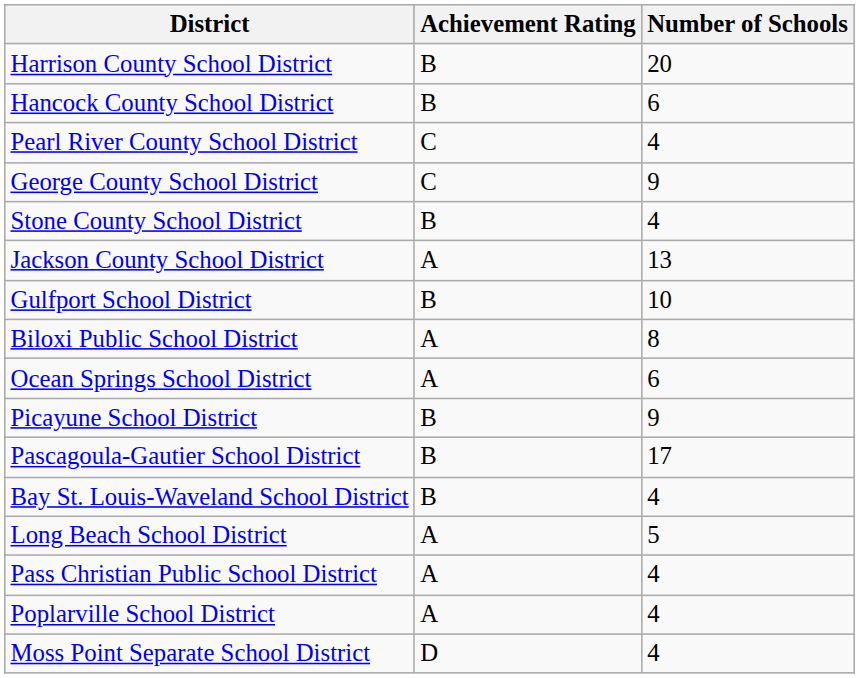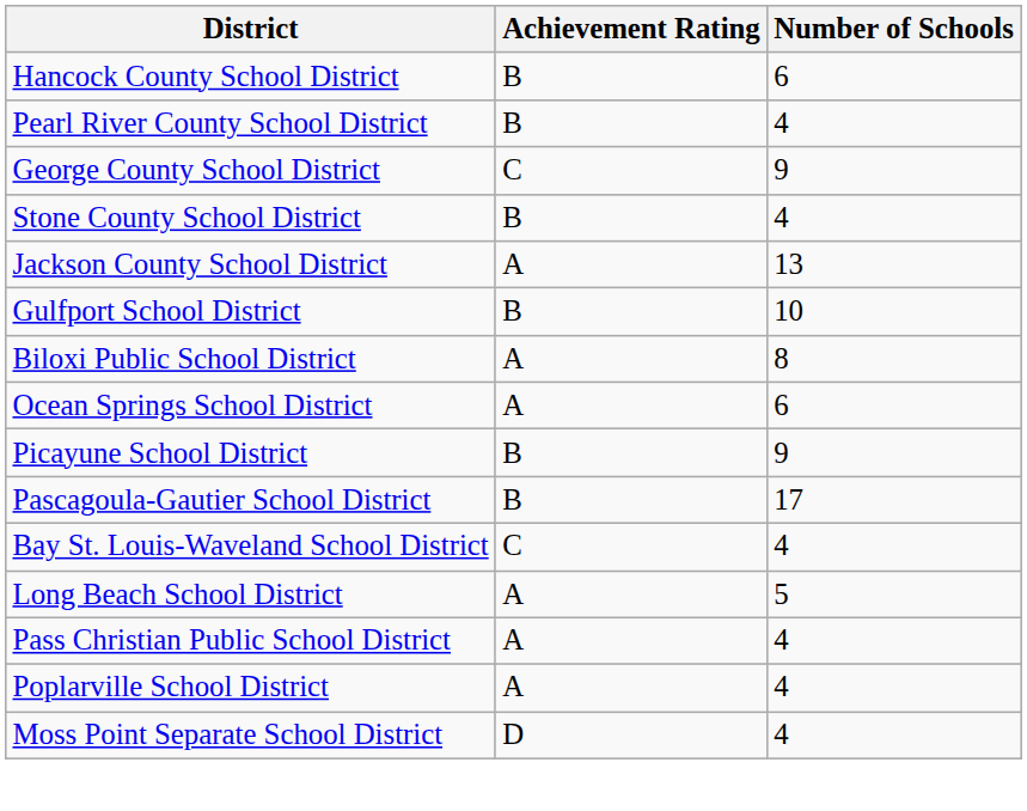 <table class="wikitable sortable">
 <tr>
 <th>District</th>
 <th>Achievement Rating</th>
 <th>Number of Schools</th>
-</tr>
-<tr>
-<td><a href='#'>Harrison County School District</a></td>
-<td>B</td>
-<td>20</td>
 </tr>
 <tr>
 <td><a href='#'>Hancock County School District</a></td>
 <td>B</td>
 <td>6</td>
 </tr>
 <tr>
 <td><a href='#'>Pearl River County School District</a></td>
-<td>C</td>
+<td>B</td>
 <td>4</td>
 </tr>
 <tr>
 <td><a href='#'>George County School District</a></td>
 <td>C</td>
 <td>9</td>
 </tr>
 <tr>
 <td><a href='#'>Stone County School District</a></td>
 <td>B</td>
 <td>4</td>
 </tr>
 <tr>
 <td><a href='#'>Jackson County School District</a></td>
 <td>A</td>
 <td>13</td>
 </tr>
 <tr>
 <td><a href='#'>Gulfport School District</a></td>
 <td>B</td>
 <td>10</td>
 </tr>
 <tr>
 <td><a href='#'>Biloxi Public School District</a></td>
 <td>A</td>
 <td>8</td>
 </tr>
 <tr>
 <td><a href='#'>Ocean Springs School District</a></td>
 <td>A</td>
 <td>6</td>
 </tr>
 <tr>
 <td><a href='#'>Picayune School District</a></td>
 <td>B</td>
 <td>9</td>
 </tr>
 <tr>
 <td><a href='#'>Pascagoula-Gautier School District</a></td>
 <td>B</td>
 <td>17</td>
 </tr>
 <tr>
 <td><a href='#'>Bay St. Louis-Waveland School District</a></td>
-<td>B</td>
+<td>C</td>
 <td>4</td>
 </tr>
 <tr>
 <td><a href='#'>Long Beach School District</a></td>
 <td>A</td>
 <td>5</td>
 </tr>
 <tr>
 <td><a href='#'>Pass Christian Public School District</a></td>
 <td>A</td>
 <td>4</td>
 </tr>
 <tr>
 <td><a href='#'>Poplarville School District</a></td>
 <td>A</td>
 <td>4</td>
 </tr>
 <tr>
 <td><a href='#'>Moss Point Separate School District</a></td>
 <td>D</td>
 <td>4</td>
 </tr>
 </table>
